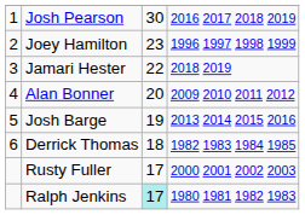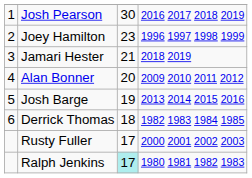 <table class="wikitable">
 <tr>
 </tr>
 <tr>
 <td>1</td>
 <td><a href='#'>Josh Pearson</a></td>
 <td>30</td>
 <td style="font-size:80%;"><a href='#'>2016</a> <a href='#'>2017</a> <a href='#'>2018</a> <a href='#'>2019</a></td>
 </tr>
 <tr>
 <td>2</td>
 <td>Joey Hamilton</td>
 <td>23</td>
 <td style="font-size:80%;"><a href='#'>1996</a> <a href='#'>1997</a> <a href='#'>1998</a> <a href='#'>1999</a></td>
 </tr>
 <tr>
 <td>3</td>
 <td>Jamari Hester</td>
-<td>22</td>
+<td>21</td>
 <td style="font-size:80%;"><a href='#'>2018</a> <a href='#'>2019</a></td>
 </tr>
 <tr>
 <td>4</td>
 <td><a href='#'>Alan Bonner</a></td>
 <td>20</td>
 <td style="font-size:80%;"><a href='#'>2009</a> <a href='#'>2010</a> <a href='#'>2011</a> <a href='#'>2012</a></td>
 </tr>
 <tr>
 <td>5</td>
 <td>Josh Barge</td>
 <td>19</td>
 <td style="font-size:80%;"><a href='#'>2013</a> <a href='#'>2014</a> <a href='#'>2015</a> <a href='#'>2016</a></td>
 </tr>
 <tr>
 <td>6</td>
 <td>Derrick Thomas</td>
 <td>18</td>
 <td style="font-size:80%;"><a href='#'>1982</a> <a href='#'>1983</a> <a href='#'>1984</a> <a href='#'>1985</a></td>
 </tr>
 <tr>
 <td></td>
 <td>Rusty Fuller</td>
 <td>17</td>
 <td style="font-size:80%;"><a href='#'>2000</a> <a href='#'>2001</a> <a href='#'>2002</a> <a href='#'>2003</a></td>
 </tr>
 <tr>
 <td></td>
 <td>Ralph Jenkins</td>
 <td style="background: paleturquoise;">17</td>
 <td style="font-size:80%;"><a href='#'>1980</a> <a href='#'>1981</a> <a href='#'>1982</a> <a href='#'>1983</a></td>
 </tr>
 </table>
